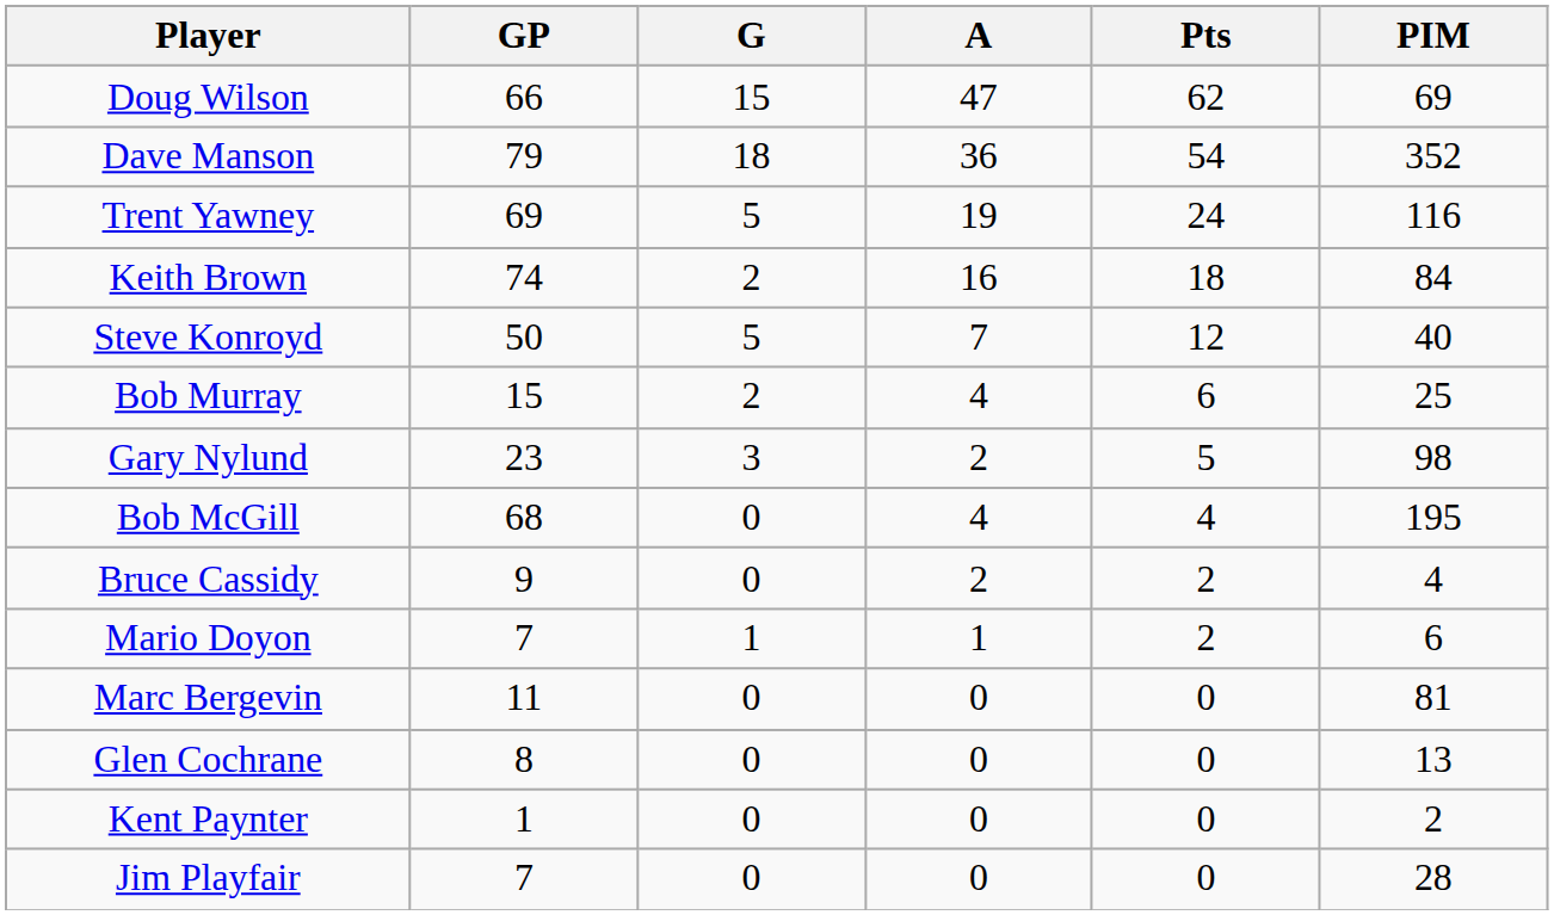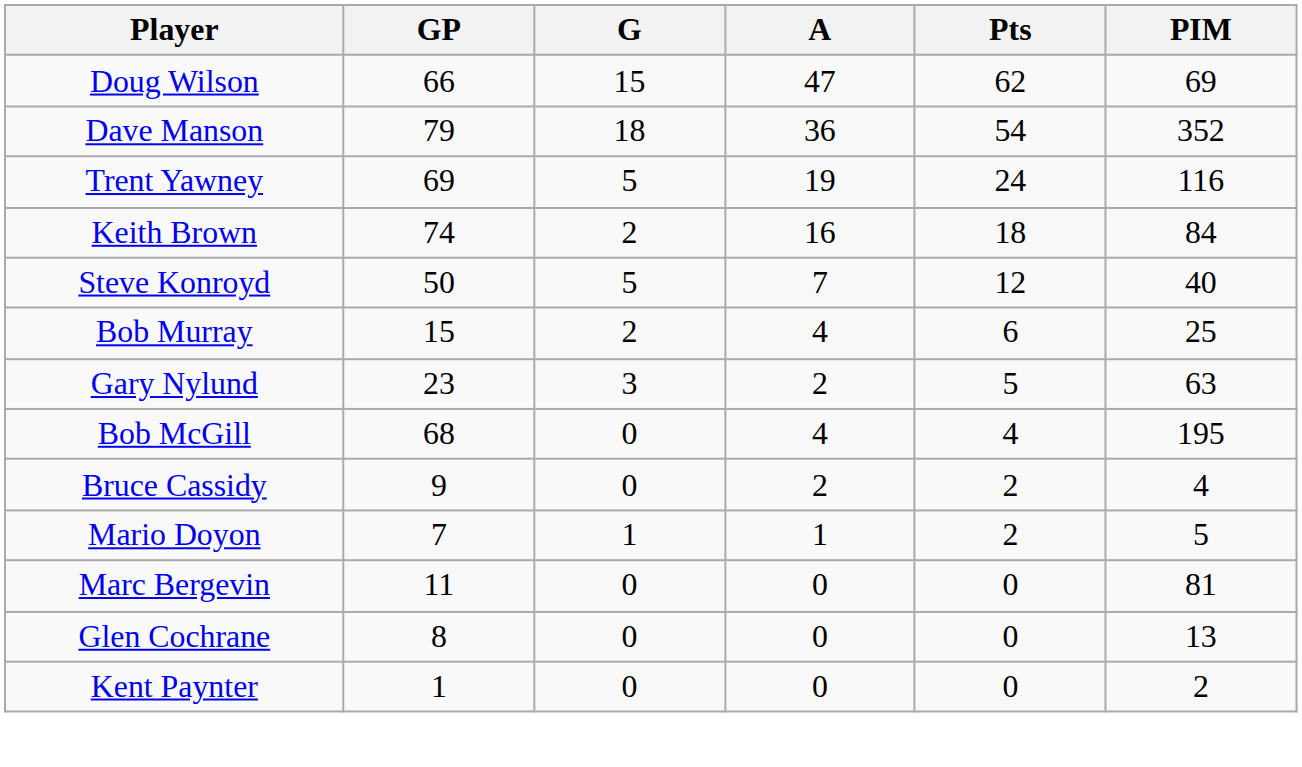 <table class="wikitable sortable">
 <tr>
 <th bgcolor="#DDDDFF" width="16%">Player</th>
 <th bgcolor="#DDDDFF" width="9%">GP</th>
 <th bgcolor="#DDDDFF" width="9%">G</th>
 <th bgcolor="#DDDDFF" width="9%">A</th>
 <th bgcolor="#DDDDFF" width="9%">Pts</th>
 <th bgcolor="#DDDDFF" width="9%">PIM</th>
 </tr>
 <tr align="center">
 <td><a href='#'>Doug Wilson</a></td>
 <td>66</td>
 <td>15</td>
 <td>47</td>
 <td>62</td>
 <td>69</td>
 </tr>
 <tr align="center">
 <td><a href='#'>Dave Manson</a></td>
 <td>79</td>
 <td>18</td>
 <td>36</td>
 <td>54</td>
 <td>352</td>
 </tr>
 <tr align="center">
 <td><a href='#'>Trent Yawney</a></td>
 <td>69</td>
 <td>5</td>
 <td>19</td>
 <td>24</td>
 <td>116</td>
 </tr>
 <tr align="center">
 <td><a href='#'>Keith Brown</a></td>
 <td>74</td>
 <td>2</td>
 <td>16</td>
 <td>18</td>
 <td>84</td>
 </tr>
 <tr align="center">
 <td><a href='#'>Steve Konroyd</a></td>
 <td>50</td>
 <td>5</td>
 <td>7</td>
 <td>12</td>
 <td>40</td>
 </tr>
 <tr align="center">
 <td><a href='#'>Bob Murray</a></td>
 <td>15</td>
 <td>2</td>
 <td>4</td>
 <td>6</td>
 <td>25</td>
 </tr>
 <tr align="center">
 <td><a href='#'>Gary Nylund</a></td>
 <td>23</td>
 <td>3</td>
 <td>2</td>
 <td>5</td>
-<td>98</td>
+<td>63</td>
 </tr>
 <tr align="center">
 <td><a href='#'>Bob McGill</a></td>
 <td>68</td>
 <td>0</td>
 <td>4</td>
 <td>4</td>
 <td>195</td>
 </tr>
 <tr align="center">
 <td><a href='#'>Bruce Cassidy</a></td>
 <td>9</td>
 <td>0</td>
 <td>2</td>
 <td>2</td>
 <td>4</td>
 </tr>
 <tr align="center">
 <td><a href='#'>Mario Doyon</a></td>
 <td>7</td>
 <td>1</td>
 <td>1</td>
 <td>2</td>
-<td>6</td>
+<td>5</td>
 </tr>
 <tr align="center">
 <td><a href='#'>Marc Bergevin</a></td>
 <td>11</td>
 <td>0</td>
 <td>0</td>
 <td>0</td>
 <td>81</td>
 </tr>
 <tr align="center">
 <td><a href='#'>Glen Cochrane</a></td>
 <td>8</td>
 <td>0</td>
 <td>0</td>
 <td>0</td>
 <td>13</td>
 </tr>
 <tr align="center">
 <td><a href='#'>Kent Paynter</a></td>
 <td>1</td>
 <td>0</td>
 <td>0</td>
 <td>0</td>
 <td>2</td>
 </tr>
-<tr align="center">
-<td><a href='#'>Jim Playfair</a></td>
-<td>7</td>
-<td>0</td>
-<td>0</td>
-<td>0</td>
-<td>28</td>
-</tr>
 </table>
